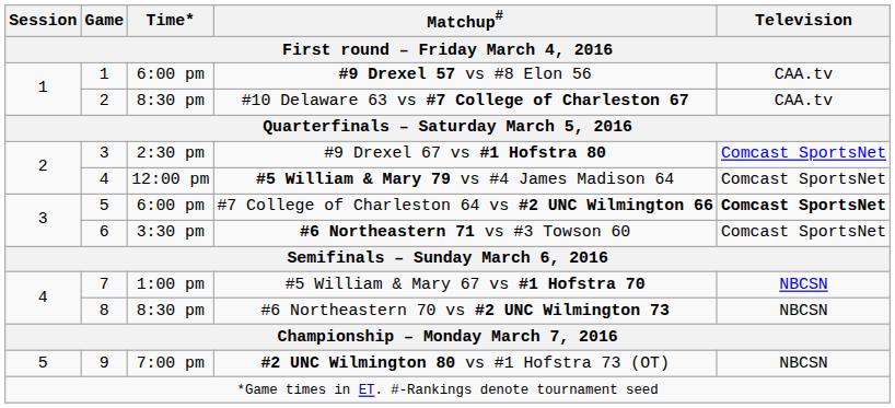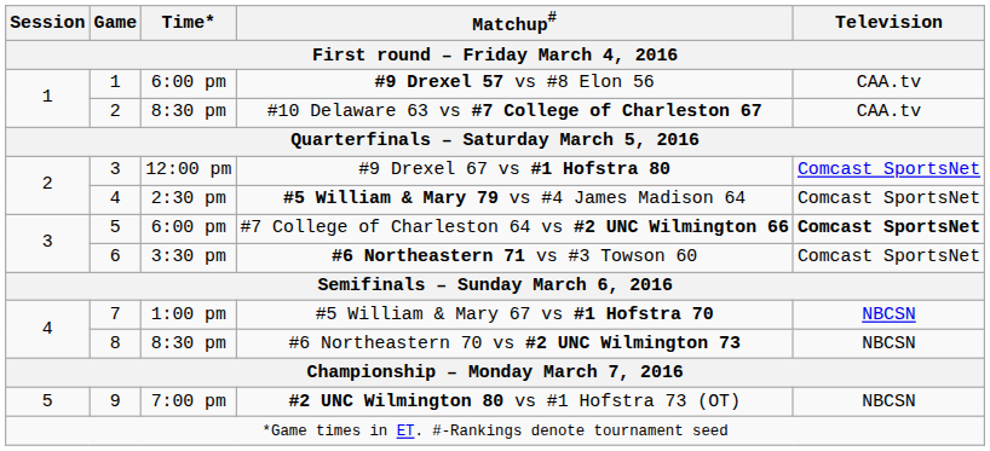 <table class="wikitable" style="font-size: 95%;text-align:center">
 <tr>
 <th>Session</th>
 <th>Game</th>
 <th>Time*</th>
 <th>Matchup<sup>#</sup></th>
 <th>Television</th>
 </tr>
 <tr>
 <th colspan=5>First round – Friday March 4, 2016</th>
 </tr>
 <tr>
 <td rowspan=2>1</td>
 <td>1</td>
 <td>6:00 pm</td>
 <td><strong>#9 Drexel 57</strong> vs #8 Elon 56</td>
 <td>CAA.tv</td>
 </tr>
 <tr>
 <td>2</td>
 <td>8:30 pm</td>
 <td>#10 Delaware 63 vs <strong>#7 College of Charleston 67</strong></td>
 <td>CAA.tv</td>
 </tr>
 <tr>
 <th colspan=5>Quarterfinals – Saturday March 5, 2016</th>
 </tr>
 <tr>
 <td rowspan=2>2</td>
 <td>3</td>
-<td>2:30 pm</td>
+<td>12:00 pm</td>
 <td>#9 Drexel 67 vs <strong>#1 Hofstra 80</strong></td>
 <td><a href='#'>Comcast SportsNet</a></td>
 </tr>
 <tr>
 <td>4</td>
-<td>12:00 pm</td>
+<td>2:30 pm</td>
 <td><strong>#5 William & Mary 79</strong> vs #4 James Madison 64</td>
 <td>Comcast SportsNet</td>
 </tr>
 <tr>
 <td rowspan=2>3</td>
 <td>5</td>
 <td>6:00 pm</td>
 <td>#7 College of Charleston 64 vs <strong>#2 UNC Wilmington 66</strong></td>
 <td><strong>Comcast SportsNet</strong></td>
 </tr>
 <tr>
 <td>6</td>
 <td>3:30 pm</td>
 <td><strong>#6 Northeastern 71</strong> vs #3 Towson 60</td>
 <td>Comcast SportsNet</td>
 </tr>
 <tr>
 <th colspan=5>Semifinals – Sunday March 6, 2016</th>
 </tr>
 <tr>
 <td rowspan=2>4</td>
 <td>7</td>
 <td>1:00 pm</td>
 <td>#5 William & Mary 67 vs <strong>#1 Hofstra 70</strong></td>
 <td><a href='#'>NBCSN</a></td>
 </tr>
 <tr>
 <td>8</td>
 <td>8:30 pm</td>
 <td>#6 Northeastern 70 vs <strong>#2 UNC Wilmington 73</strong></td>
 <td>NBCSN</td>
 </tr>
 <tr>
 <th colspan=5>Championship – Monday March 7, 2016</th>
 </tr>
 <tr>
 <td>5</td>
 <td>9</td>
 <td>7:00 pm</td>
 <td><strong>#2 UNC Wilmington 80</strong> vs #1 Hofstra 73 (OT)</td>
 <td>NBCSN</td>
 </tr>
 <tr>
 <td colspan=5><small>*Game times in <a href='#'>ET</a>. #-Rankings denote tournament seed</small></td>
 </tr>
 </table>
